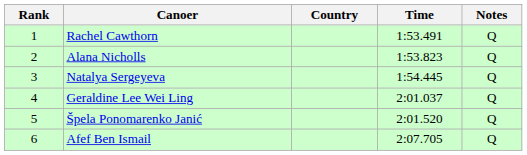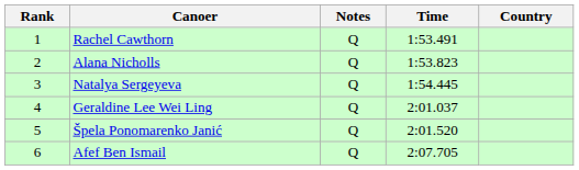 <table class="wikitable sortable" width=50% style="text-align:center;">
 <tr>
 <th>Rank</th>
 <th>Canoer</th>
+<th>Notes</th>
+<th>Time</th>
 <th>Country</th>
-<th>Time</th>
-<th>Notes</th>
 </tr>
 <tr bgcolor=ccffcc>
 <td>1</td>
 <td align="left"><a href='#'>Rachel Cawthorn</a></td>
+<td>Q</td>
+<td>1:53.491</td>
 <td align="left"></td>
-<td>1:53.491</td>
-<td>Q</td>
 </tr>
 <tr bgcolor=ccffcc>
 <td>2</td>
 <td align="left"><a href='#'>Alana Nicholls</a></td>
+<td>Q</td>
+<td>1:53.823</td>
 <td align="left"></td>
-<td>1:53.823</td>
-<td>Q</td>
 </tr>
 <tr bgcolor=ccffcc>
 <td>3</td>
 <td align="left"><a href='#'>Natalya Sergeyeva</a></td>
+<td>Q</td>
+<td>1:54.445</td>
 <td align="left"></td>
-<td>1:54.445</td>
-<td>Q</td>
 </tr>
 <tr bgcolor=ccffcc>
 <td>4</td>
 <td align="left"><a href='#'>Geraldine Lee Wei Ling</a></td>
+<td>Q</td>
+<td>2:01.037</td>
 <td align="left"></td>
-<td>2:01.037</td>
-<td>Q</td>
 </tr>
 <tr bgcolor=ccffcc>
 <td>5</td>
 <td align="left"><a href='#'>Špela Ponomarenko Janić</a></td>
+<td>Q</td>
+<td>2:01.520</td>
 <td align="left"></td>
-<td>2:01.520</td>
-<td>Q</td>
 </tr>
 <tr bgcolor=ccffcc>
 <td>6</td>
 <td align="left"><a href='#'>Afef Ben Ismail</a></td>
+<td>Q</td>
+<td>2:07.705</td>
 <td align="left"></td>
-<td>2:07.705</td>
-<td>Q</td>
 </tr>
 </table>
